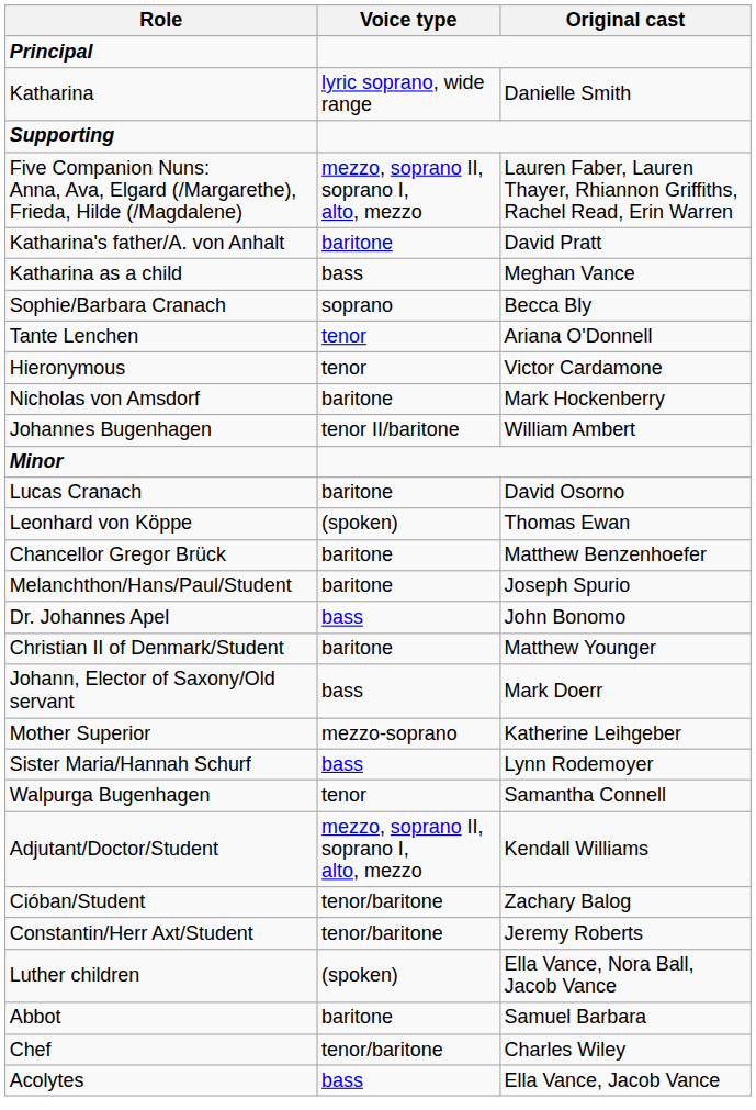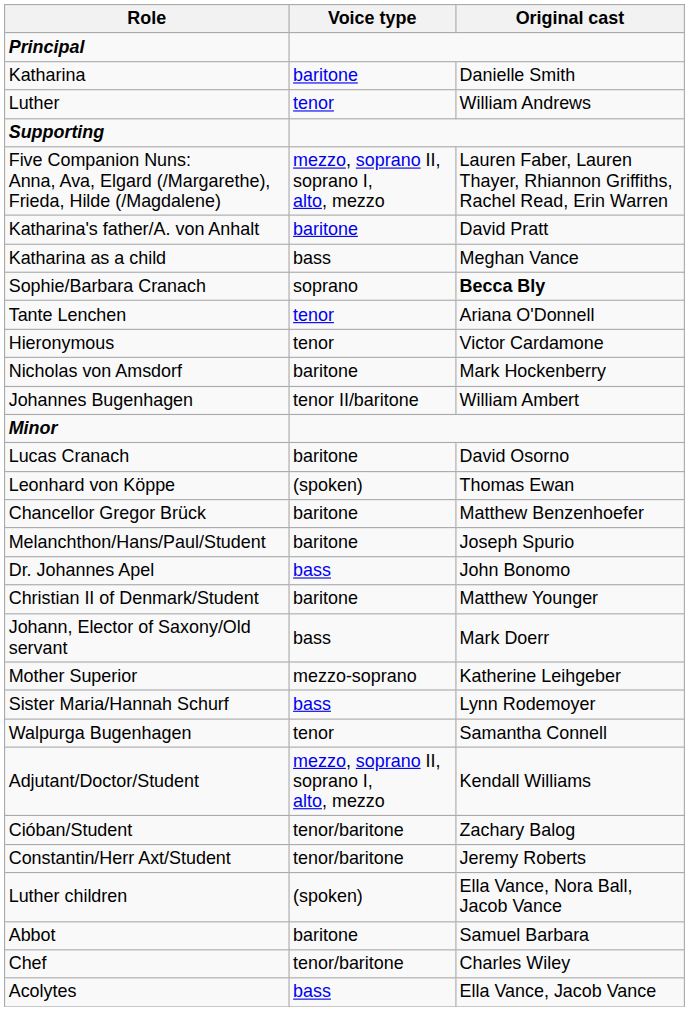 <table class="wikitable">
 <tr>
 <th>Role</th>
 <th>Voice type</th>
 <th>Original cast</th>
 </tr>
 <tr>
 <td><strong><em>Principal</em></strong></td>
 </tr>
 <tr>
 <td>Katharina</td>
-<td><a href='#'>lyric soprano</a>, wide range</td>
+<td><a href='#'>baritone</a></td>
 <td>Danielle Smith</td>
+</tr>
+<tr>
+<td>Luther</td>
+<td><a href='#'>tenor</a></td>
+<td>William Andrews</td>
 </tr>
 <tr>
 <td><strong><em>Supporting</em></strong></td>
 </tr>
 <tr>
 <td>Five Companion Nuns:<br>Anna, Ava, Elgard (/Margarethe),<br>Frieda, Hilde (/Magdalene)</td>
 <td style="vertical-align: bottom;"><a href='#'>mezzo</a>, <a href='#'>soprano</a> II, soprano I,<br><a href='#'>alto</a>, mezzo</td>
 <td style="vertical-align: bottom;">Lauren Faber, Lauren Thayer, Rhiannon Griffiths,<br>Rachel Read, Erin Warren</td>
 </tr>
 <tr>
 <td>Katharina's father/A. von Anhalt</td>
 <td><a href='#'>baritone</a></td>
 <td>David Pratt</td>
 </tr>
 <tr>
 <td>Katharina as a child</td>
 <td>bass</td>
 <td>Meghan Vance</td>
 </tr>
 <tr>
 <td>Sophie/Barbara Cranach</td>
 <td>soprano</td>
-<td>Becca Bly</td>
+<td><strong>Becca Bly</strong></td>
 </tr>
 <tr>
 <td>Tante Lenchen</td>
 <td><a href='#'>tenor</a></td>
 <td>Ariana O'Donnell</td>
 </tr>
 <tr>
 <td>Hieronymous</td>
 <td>tenor</td>
 <td>Victor Cardamone</td>
 </tr>
 <tr>
 <td>Nicholas von Amsdorf</td>
 <td>baritone</td>
 <td>Mark Hockenberry</td>
 </tr>
 <tr>
 <td>Johannes Bugenhagen</td>
 <td>tenor II/baritone</td>
 <td>William Ambert</td>
 </tr>
 <tr>
 <td><strong><em>Minor</em></strong></td>
 </tr>
 <tr>
 <td>Lucas Cranach</td>
 <td>baritone</td>
 <td>David Osorno</td>
 </tr>
 <tr>
 <td>Leonhard von Köppe</td>
 <td>(spoken)</td>
 <td>Thomas Ewan</td>
 </tr>
 <tr>
 <td>Chancellor Gregor Brück</td>
 <td>baritone</td>
 <td>Matthew Benzenhoefer</td>
 </tr>
 <tr>
 <td>Melanchthon/Hans/Paul/Student</td>
 <td>baritone</td>
 <td>Joseph Spurio</td>
 </tr>
 <tr>
 <td>Dr. Johannes Apel</td>
 <td><a href='#'>bass</a></td>
 <td>John Bonomo</td>
 </tr>
 <tr>
 <td>Christian II of Denmark/Student</td>
 <td>baritone</td>
 <td>Matthew Younger</td>
 </tr>
 <tr>
 <td>Johann, Elector of Saxony/Old servant</td>
 <td>bass</td>
 <td>Mark Doerr</td>
 </tr>
 <tr>
 <td>Mother Superior</td>
 <td>mezzo-soprano</td>
 <td>Katherine Leihgeber</td>
 </tr>
 <tr>
 <td>Sister Maria/Hannah Schurf</td>
 <td><a href='#'>bass</a></td>
 <td>Lynn Rodemoyer</td>
 </tr>
 <tr>
 <td>Walpurga Bugenhagen</td>
 <td>tenor</td>
 <td>Samantha Connell</td>
 </tr>
 <tr>
 <td>Adjutant/Doctor/Student</td>
 <td style="vertical-align: bottom;"><a href='#'>mezzo</a>, <a href='#'>soprano</a> II, soprano I,<br><a href='#'>alto</a>, mezzo</td>
 <td>Kendall Williams</td>
 </tr>
 <tr>
 <td>Cióban/Student</td>
 <td>tenor/baritone</td>
 <td>Zachary Balog</td>
 </tr>
 <tr>
 <td>Constantin/Herr Axt/Student</td>
 <td>tenor/baritone</td>
 <td>Jeremy Roberts</td>
 </tr>
 <tr>
 <td>Luther children</td>
 <td>(spoken)</td>
 <td>Ella Vance, Nora Ball, Jacob Vance</td>
 </tr>
 <tr>
 <td>Abbot</td>
 <td>baritone</td>
 <td>Samuel Barbara</td>
 </tr>
 <tr>
 <td>Chef</td>
 <td>tenor/baritone</td>
 <td>Charles Wiley</td>
 </tr>
 <tr>
 <td>Acolytes</td>
 <td><a href='#'>bass</a></td>
 <td>Ella Vance, Jacob Vance</td>
 </tr>
 </table>
